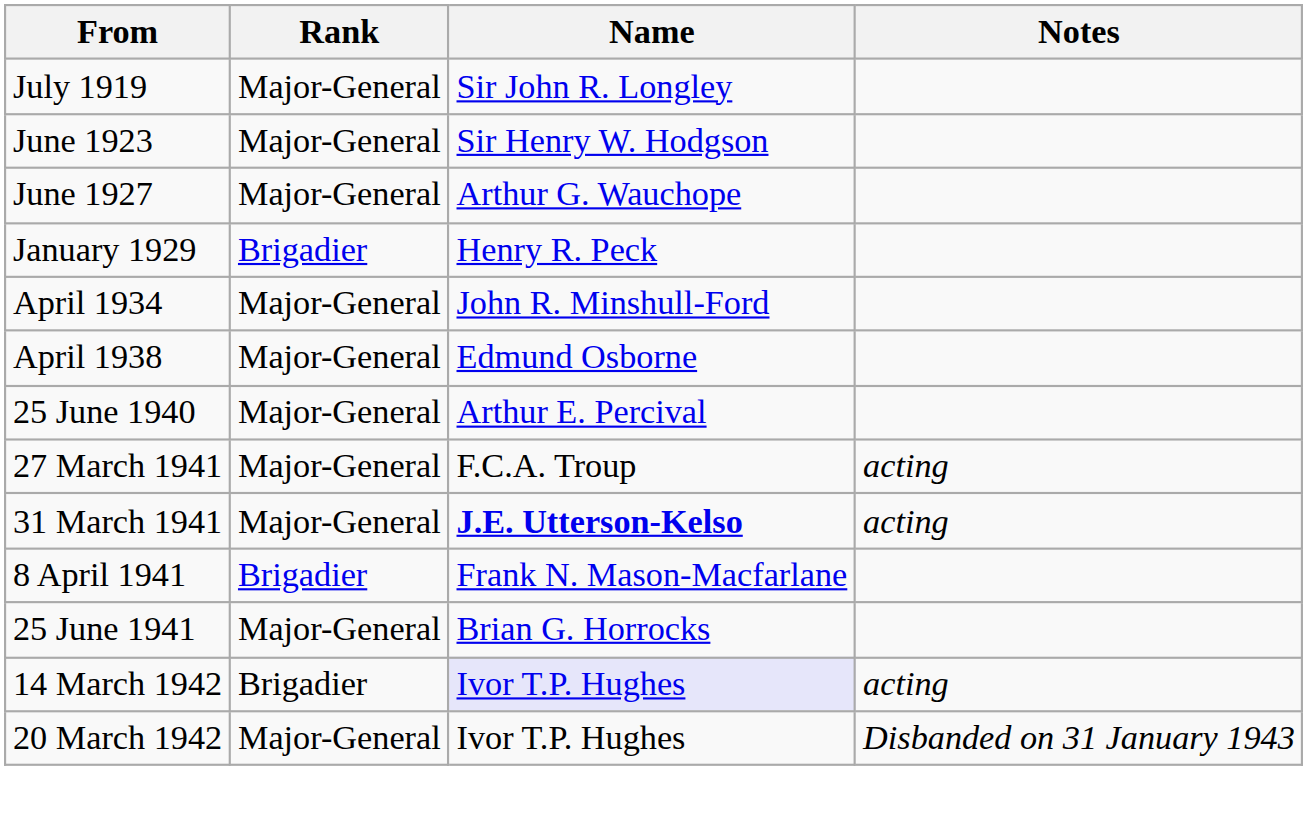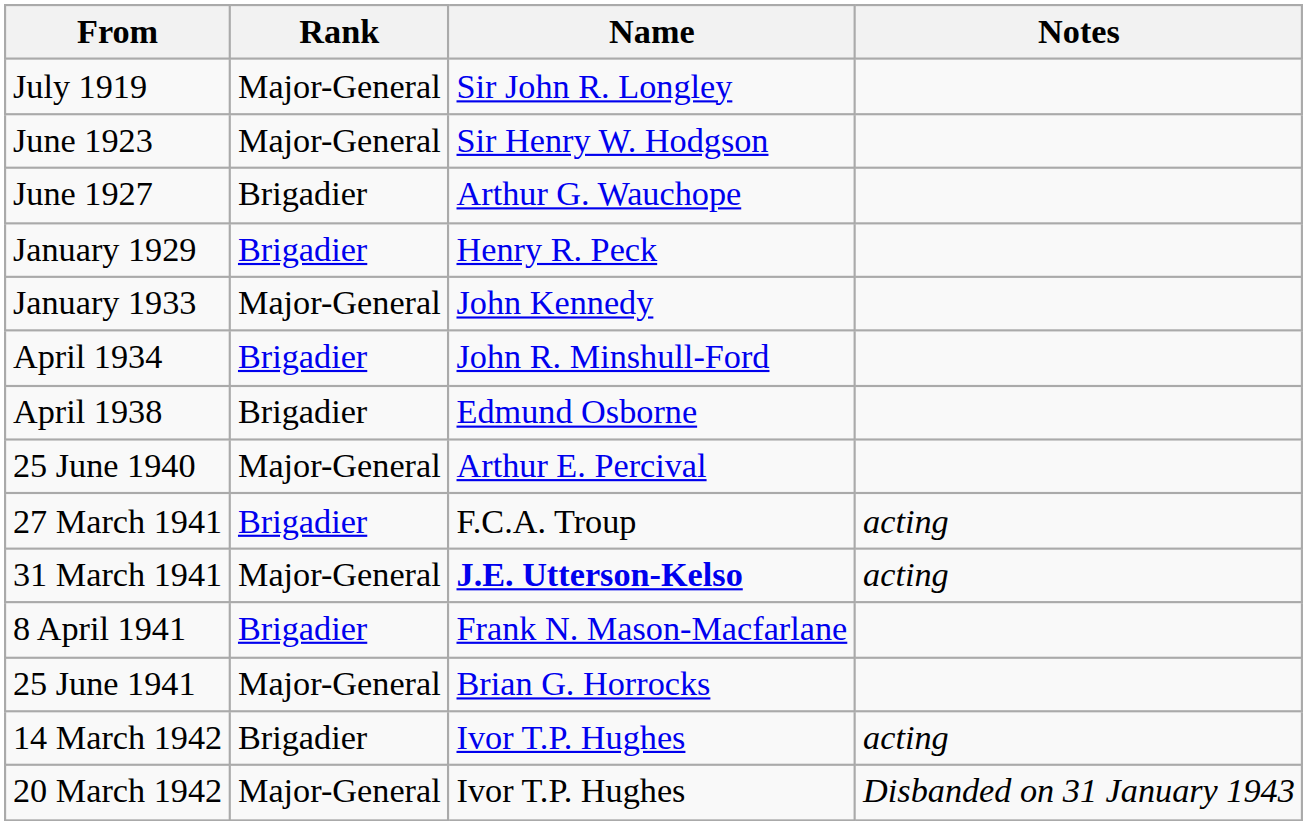 <table class="wikitable">
 <tr>
 <th>From</th>
 <th>Rank</th>
 <th>Name</th>
 <th>Notes</th>
 </tr>
 <tr>
 <td>July 1919</td>
 <td>Major-General</td>
 <td><a href='#'>Sir John R. Longley</a></td>
 <td></td>
 </tr>
 <tr>
 <td>June 1923</td>
 <td>Major-General</td>
 <td><a href='#'>Sir Henry W. Hodgson</a></td>
 <td></td>
 </tr>
 <tr>
 <td>June 1927</td>
-<td>Major-General</td>
+<td>Brigadier</td>
 <td><a href='#'>Arthur G. Wauchope</a></td>
 <td></td>
 </tr>
 <tr>
 <td>January 1929</td>
 <td><a href='#'>Brigadier</a></td>
 <td><a href='#'>Henry R. Peck</a></td>
 <td></td>
 </tr>
 <tr>
+<td>January 1933</td>
+<td>Major-General</td>
+<td><a href='#'>John Kennedy</a></td>
+<td></td>
+</tr>
+<tr>
 <td>April 1934</td>
-<td>Major-General</td>
+<td><a href='#'>Brigadier</a></td>
 <td><a href='#'>John R. Minshull-Ford</a></td>
 <td></td>
 </tr>
 <tr>
 <td>April 1938</td>
-<td>Major-General</td>
+<td>Brigadier</td>
 <td><a href='#'>Edmund Osborne</a></td>
 <td></td>
 </tr>
 <tr>
 <td>25 June 1940</td>
 <td>Major-General</td>
 <td><a href='#'>Arthur E. Percival</a></td>
 <td></td>
 </tr>
 <tr>
 <td>27 March 1941</td>
-<td>Major-General</td>
+<td><a href='#'>Brigadier</a></td>
 <td>F.C.A. Troup</td>
 <td><em>acting</em></td>
 </tr>
 <tr>
 <td>31 March 1941</td>
 <td>Major-General</td>
 <td><strong><a href='#'>J.E. Utterson-Kelso</a></strong></td>
 <td><em>acting</em></td>
 </tr>
 <tr>
 <td>8 April 1941</td>
 <td><a href='#'>Brigadier</a></td>
 <td><a href='#'>Frank N. Mason-Macfarlane</a></td>
 <td></td>
 </tr>
 <tr>
 <td>25 June 1941</td>
 <td>Major-General</td>
 <td><a href='#'>Brian G. Horrocks</a></td>
 <td></td>
 </tr>
 <tr>
 <td>14 March 1942</td>
 <td>Brigadier</td>
-<td style="background: lavender;"><a href='#'>Ivor T.P. Hughes</a></td>
+<td><a href='#'>Ivor T.P. Hughes</a></td>
 <td><em>acting</em></td>
 </tr>
 <tr>
 <td>20 March 1942</td>
 <td>Major-General</td>
 <td>Ivor T.P. Hughes</td>
 <td><em>Disbanded on 31 January 1943</em></td>
 </tr>
 </table>
